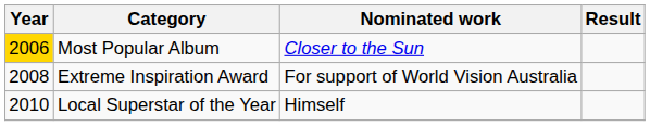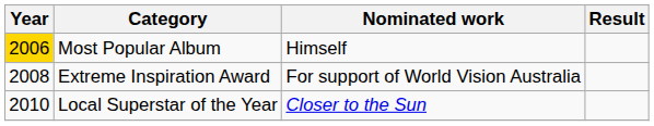 <table class="wikitable">
 <tr>
 <th>Year</th>
 <th>Category</th>
 <th>Nominated work</th>
 <th>Result</th>
 </tr>
 <tr>
 <td style="background: gold;">2006</td>
 <td>Most Popular Album</td>
-<td><em><a href='#'>Closer to the Sun</a></em></td>
+<td>Himself</td>
 <td></td>
 </tr>
 <tr>
 <td>2008</td>
 <td>Extreme Inspiration Award</td>
 <td>For support of World Vision Australia</td>
 <td></td>
 </tr>
 <tr>
 <td>2010</td>
 <td>Local Superstar of the Year</td>
-<td>Himself</td>
+<td><em><a href='#'>Closer to the Sun</a></em></td>
 <td></td>
 </tr>
 <tr>
 </tr>
 </table>
